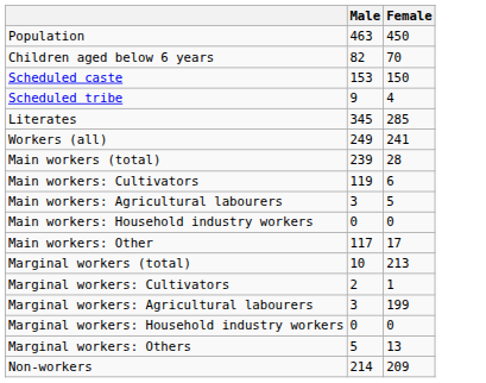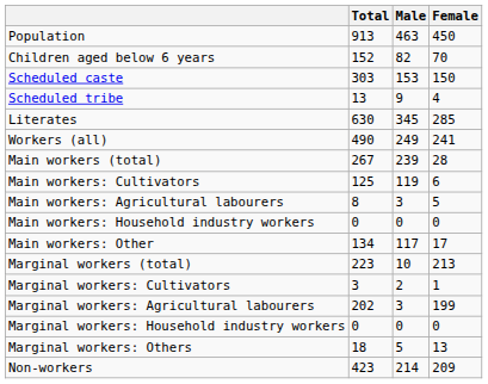 <table class="wikitable sortable">
 <tr>
 <th></th>
+<th>Total</th>
 <th>Male</th>
 <th>Female</th>
 </tr>
 <tr>
 <td>Population</td>
+<td>913</td>
 <td>463</td>
 <td>450</td>
 </tr>
 <tr>
 <td>Children aged below 6 years</td>
+<td>152</td>
 <td>82</td>
 <td>70</td>
 </tr>
 <tr>
 <td><a href='#'>Scheduled caste</a></td>
+<td>303</td>
 <td>153</td>
 <td>150</td>
 </tr>
 <tr>
 <td><a href='#'>Scheduled tribe</a></td>
+<td>13</td>
 <td>9</td>
 <td>4</td>
 </tr>
 <tr>
 <td>Literates</td>
+<td>630</td>
 <td>345</td>
 <td>285</td>
 </tr>
 <tr>
 <td>Workers (all)</td>
+<td>490</td>
 <td>249</td>
 <td>241</td>
 </tr>
 <tr>
 <td>Main workers (total)</td>
+<td>267</td>
 <td>239</td>
 <td>28</td>
 </tr>
 <tr>
 <td>Main workers: Cultivators</td>
+<td>125</td>
 <td>119</td>
 <td>6</td>
 </tr>
 <tr>
 <td>Main workers: Agricultural labourers</td>
+<td>8</td>
 <td>3</td>
 <td>5</td>
 </tr>
 <tr>
 <td>Main workers: Household industry workers</td>
 <td>0</td>
 <td>0</td>
+<td>0</td>
 </tr>
 <tr>
 <td>Main workers: Other</td>
+<td>134</td>
 <td>117</td>
 <td>17</td>
 </tr>
 <tr>
 <td>Marginal workers (total)</td>
+<td>223</td>
 <td>10</td>
 <td>213</td>
 </tr>
 <tr>
 <td>Marginal workers: Cultivators</td>
+<td>3</td>
 <td>2</td>
 <td>1</td>
 </tr>
 <tr>
 <td>Marginal workers: Agricultural labourers</td>
+<td>202</td>
 <td>3</td>
 <td>199</td>
 </tr>
 <tr>
 <td>Marginal workers: Household industry workers</td>
 <td>0</td>
 <td>0</td>
+<td>0</td>
 </tr>
 <tr>
 <td>Marginal workers: Others</td>
+<td>18</td>
 <td>5</td>
 <td>13</td>
 </tr>
 <tr>
 <td>Non-workers</td>
+<td>423</td>
 <td>214</td>
 <td>209</td>
 </tr>
 </table>
